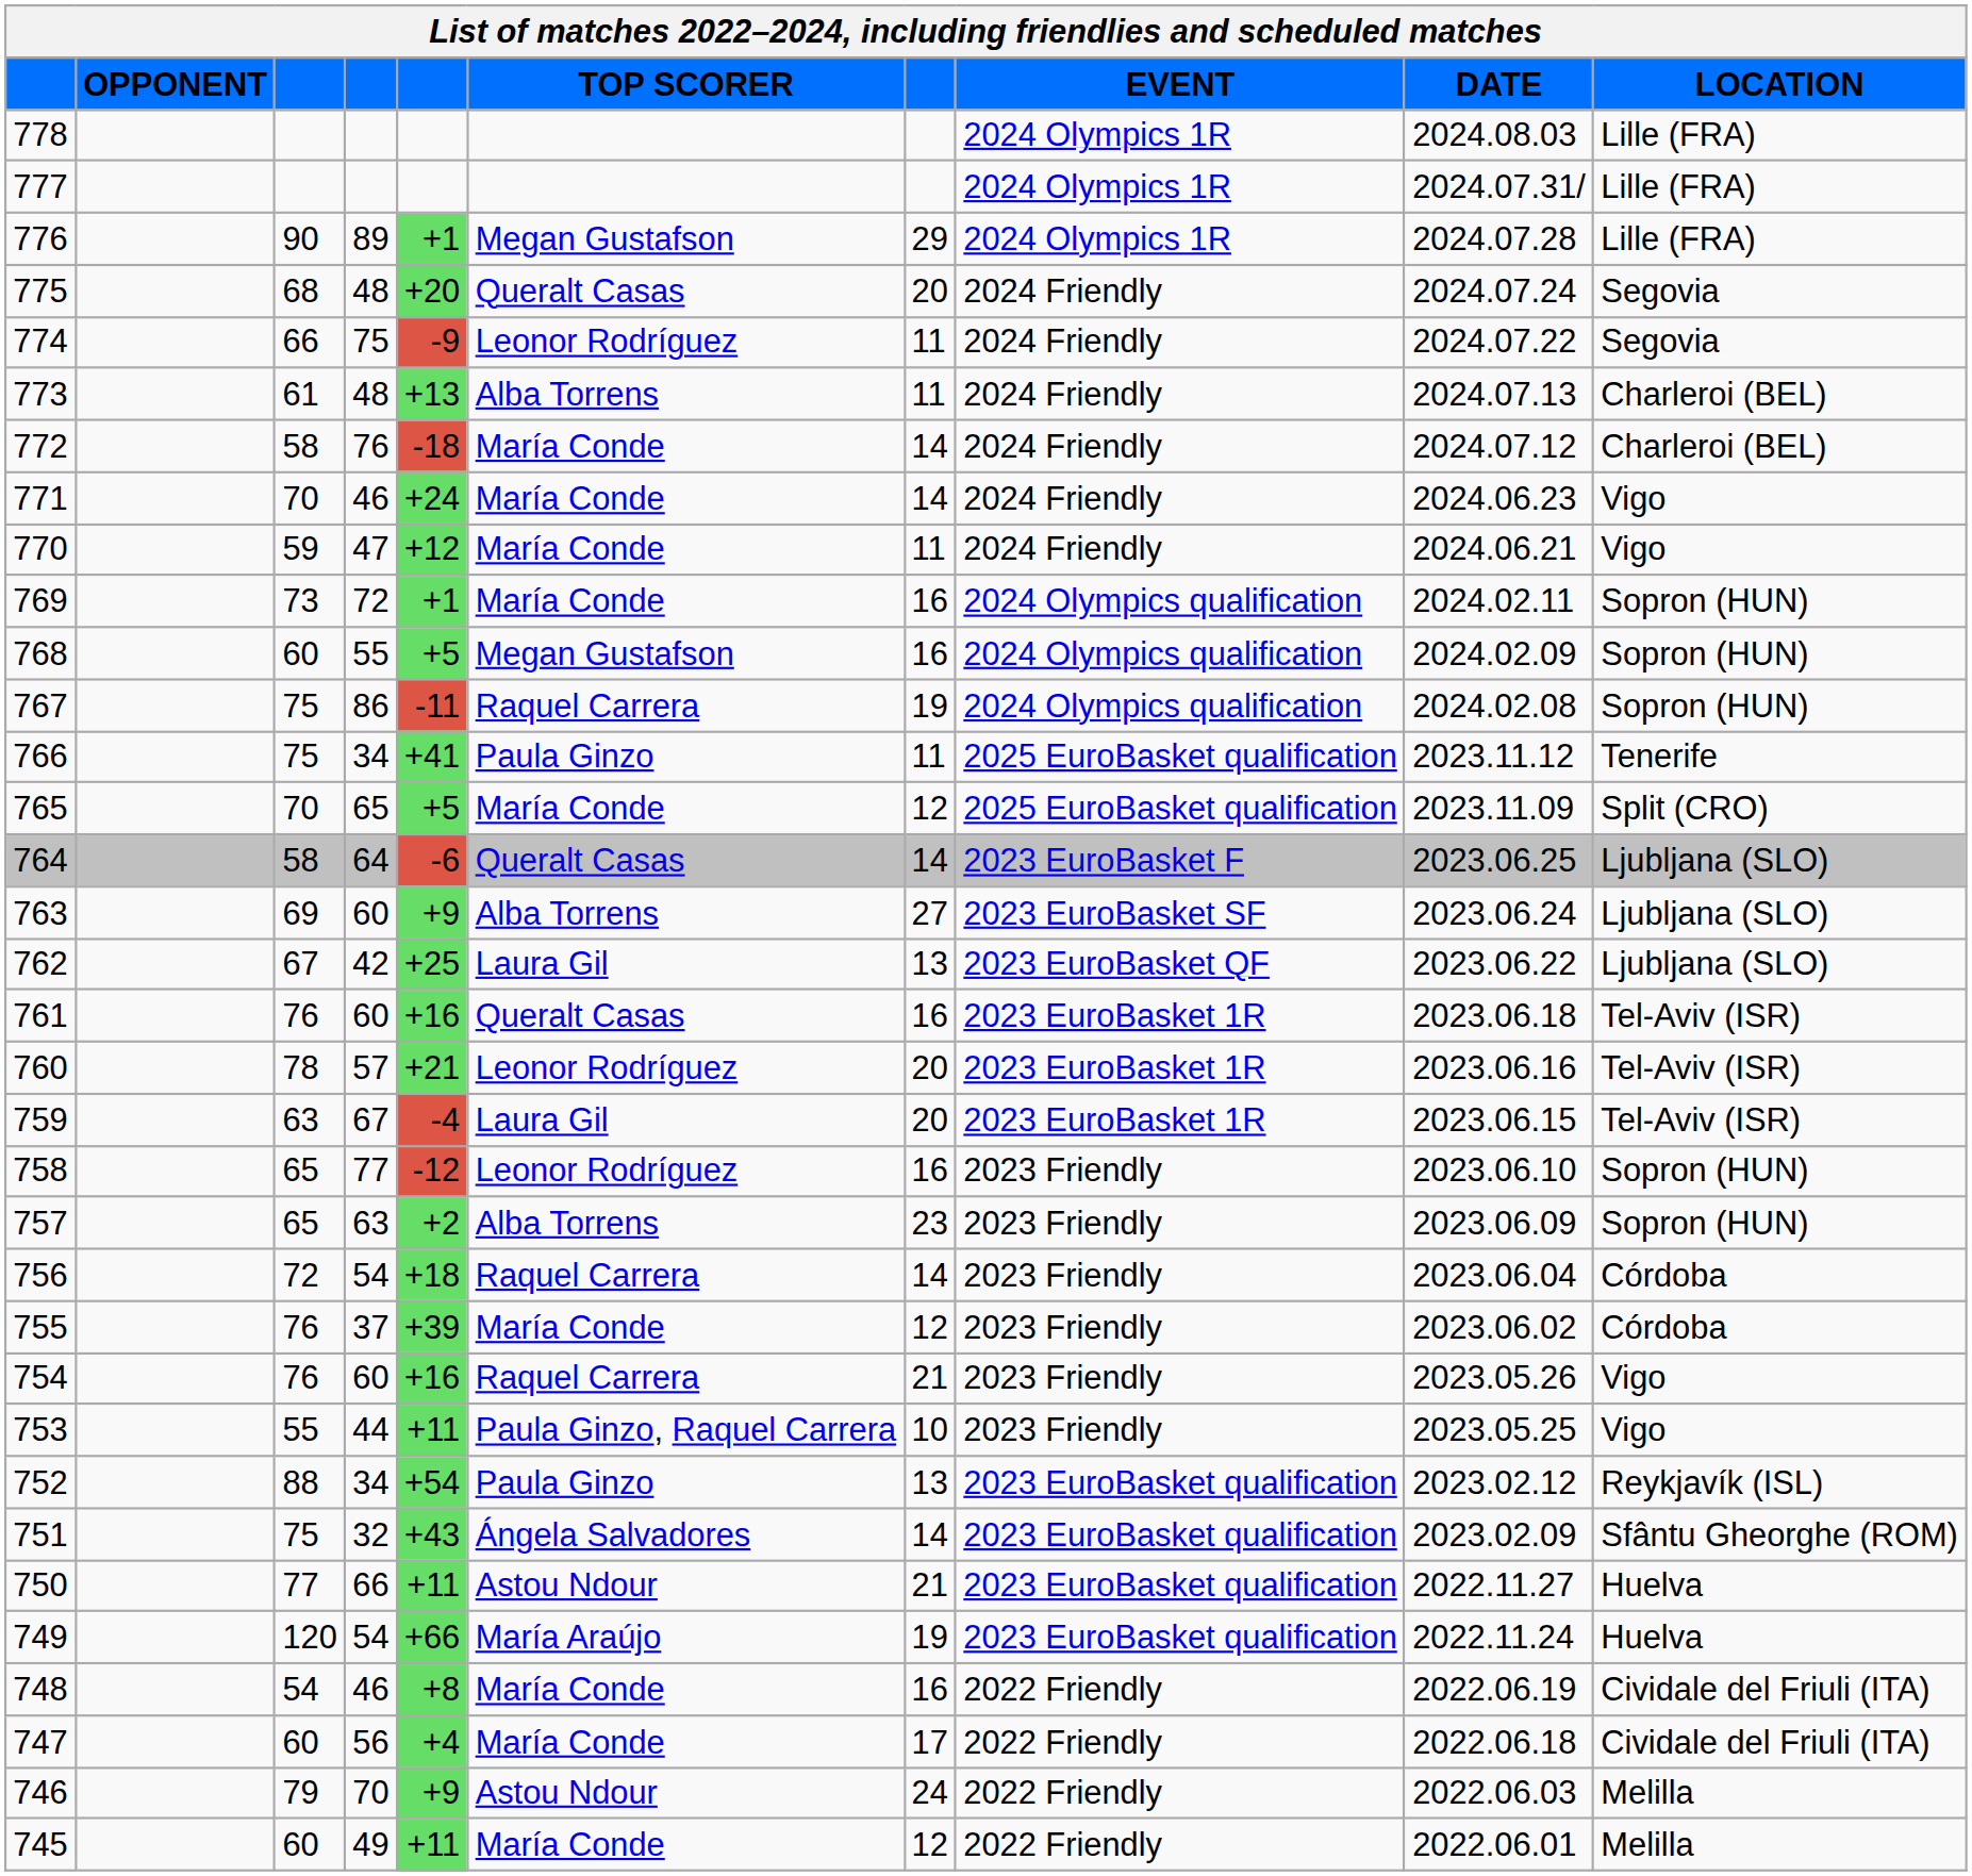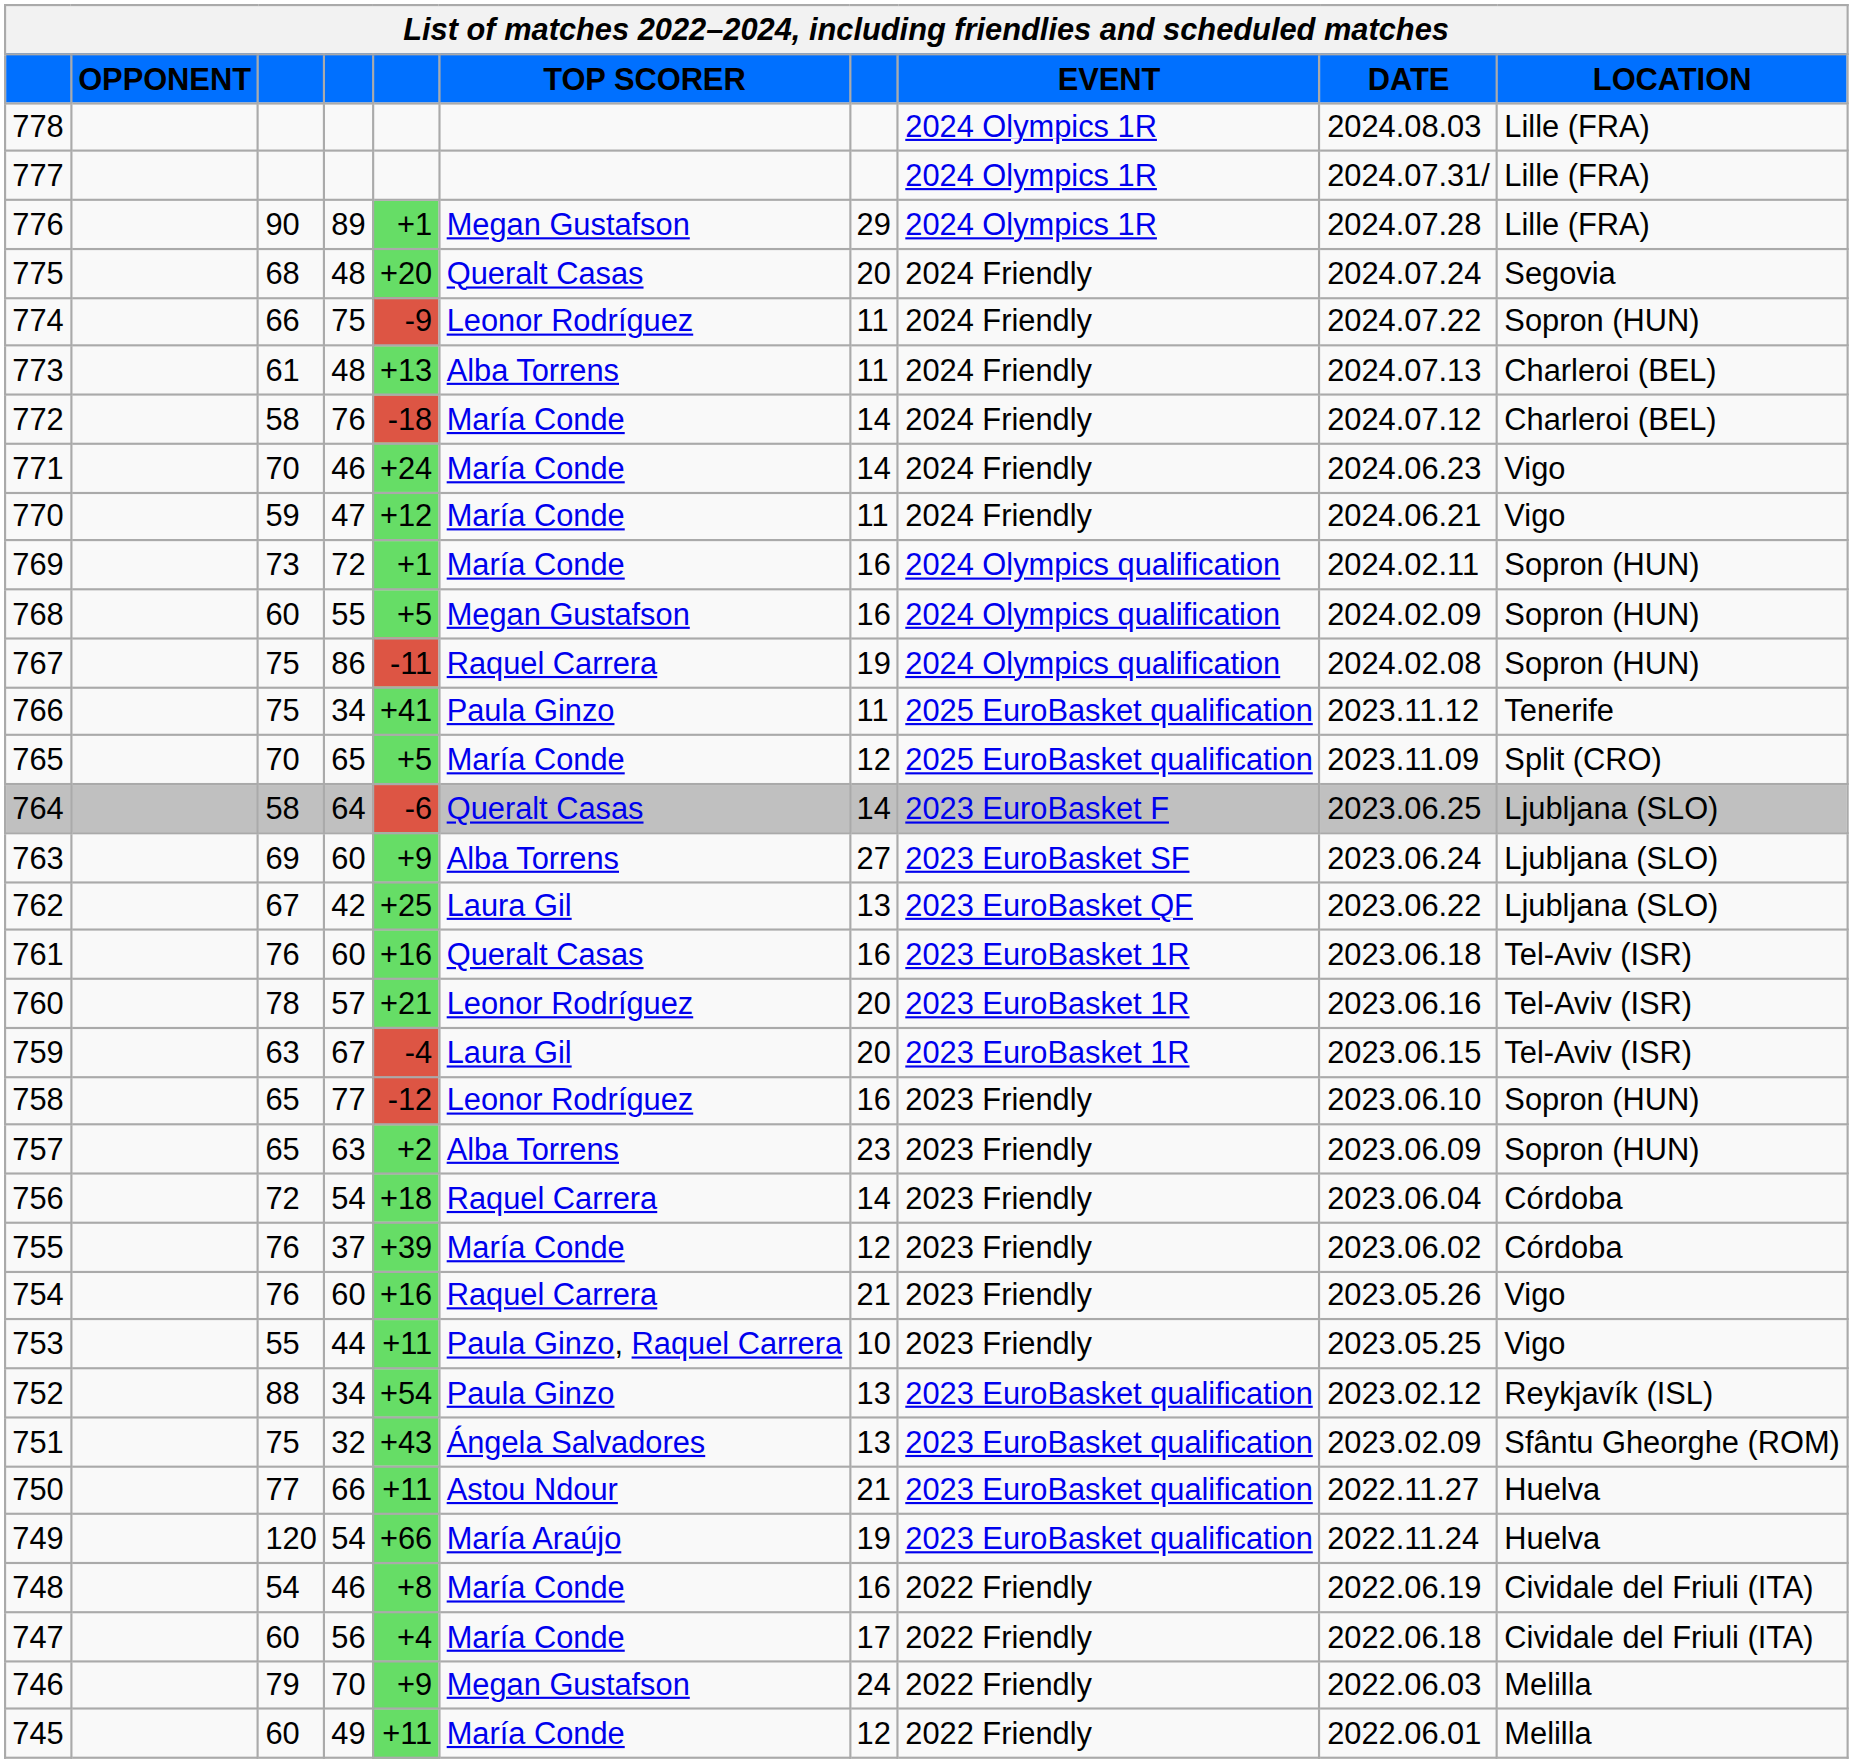 <table class="wikitable collapsible collapsed" style="font-size: 90%">
 <tr>
 <th colspan="10" style="width:800px;"><em>List of matches 2022–2024, including friendlies and scheduled matches</em></th>
 </tr>
 <tr>
 <th style="background:#0070FF;"><span></span></th>
 <th style="background:#0070FF;"><span>OPPONENT</span></th>
 <th style="background:#0070FF;"><span></span></th>
 <th style="background:#0070FF;"><span></span></th>
 <th style="background:#0070FF;"><span></span></th>
 <th style="background:#0070FF;"><span>TOP SCORER</span></th>
 <th style="background:#0070FF;"><span></span></th>
 <th style="background:#0070FF;"><span>EVENT</span></th>
 <th style="background:#0070FF;"><span>DATE</span></th>
 <th style="background:#0070FF;"><span>LOCATION</span></th>
 </tr>
 <tr>
 <td>778</td>
 <td></td>
 <td></td>
 <td></td>
 <td></td>
 <td></td>
 <td></td>
 <td><a href='#'>2024 Olympics 1R</a></td>
 <td>2024.08.03</td>
 <td>Lille (FRA)</td>
 </tr>
 <tr>
 <td>777</td>
 <td></td>
 <td></td>
 <td></td>
 <td></td>
 <td></td>
 <td></td>
 <td><a href='#'>2024 Olympics 1R</a></td>
 <td>2024.07.31/</td>
 <td>Lille (FRA)</td>
 </tr>
 <tr>
 <td>776</td>
 <td></td>
 <td>90</td>
 <td>89</td>
 <td style="background:#6d6; text-align:right;">+1</td>
 <td><a href='#'>Megan Gustafson</a></td>
 <td>29</td>
 <td><a href='#'>2024 Olympics 1R</a></td>
 <td>2024.07.28</td>
 <td>Lille (FRA)</td>
 </tr>
 <tr>
 <td>775</td>
 <td></td>
 <td>68</td>
 <td>48</td>
 <td style="background:#6d6; text-align:right;">+20</td>
 <td><a href='#'>Queralt Casas</a></td>
 <td>20</td>
 <td>2024 Friendly</td>
 <td>2024.07.24</td>
 <td>Segovia</td>
 </tr>
 <tr>
 <td>774</td>
 <td></td>
 <td>66</td>
 <td>75</td>
 <td style="background:#d54; text-align:right;">-9</td>
 <td><a href='#'>Leonor Rodríguez</a></td>
 <td>11</td>
 <td>2024 Friendly</td>
 <td>2024.07.22</td>
-<td>Segovia</td>
+<td>Sopron (HUN)</td>
 </tr>
 <tr>
 <td>773</td>
 <td></td>
 <td>61</td>
 <td>48</td>
 <td style="background:#6d6; text-align:right;">+13</td>
 <td><a href='#'>Alba Torrens</a></td>
 <td>11</td>
 <td>2024 Friendly</td>
 <td>2024.07.13</td>
 <td>Charleroi (BEL)</td>
 </tr>
 <tr>
 <td>772</td>
 <td></td>
 <td>58</td>
 <td>76</td>
 <td style="background:#d54; text-align:right;">-18</td>
 <td><a href='#'>María Conde</a></td>
 <td>14</td>
 <td>2024 Friendly</td>
 <td>2024.07.12</td>
 <td>Charleroi (BEL)</td>
 </tr>
 <tr>
 <td>771</td>
 <td></td>
 <td>70</td>
 <td>46</td>
 <td style="background:#6d6; text-align:right;">+24</td>
 <td><a href='#'>María Conde</a></td>
 <td>14</td>
 <td>2024 Friendly</td>
 <td>2024.06.23</td>
 <td>Vigo</td>
 </tr>
 <tr>
 <td>770</td>
 <td></td>
 <td>59</td>
 <td>47</td>
 <td style="background:#6d6; text-align:right;">+12</td>
 <td><a href='#'>María Conde</a></td>
 <td>11</td>
 <td>2024 Friendly</td>
 <td>2024.06.21</td>
 <td>Vigo</td>
 </tr>
 <tr>
 <td>769</td>
 <td></td>
 <td>73</td>
 <td>72</td>
 <td style="background:#6d6; text-align:right;">+1</td>
 <td><a href='#'>María Conde</a></td>
 <td>16</td>
 <td><a href='#'>2024 Olympics qualification</a></td>
 <td>2024.02.11</td>
 <td>Sopron (HUN)</td>
 </tr>
 <tr>
 <td>768</td>
 <td></td>
 <td>60</td>
 <td>55</td>
 <td style="background:#6d6; text-align:right;">+5</td>
 <td><a href='#'>Megan Gustafson</a></td>
 <td>16</td>
 <td><a href='#'>2024 Olympics qualification</a></td>
 <td>2024.02.09</td>
 <td>Sopron (HUN)</td>
 </tr>
 <tr>
 <td>767</td>
 <td></td>
 <td>75</td>
 <td>86</td>
 <td style="background:#d54; text-align:right;">-11</td>
 <td><a href='#'>Raquel Carrera</a></td>
 <td>19</td>
 <td><a href='#'>2024 Olympics qualification</a></td>
 <td>2024.02.08</td>
 <td>Sopron (HUN)</td>
 </tr>
 <tr>
 <td>766</td>
 <td></td>
 <td>75</td>
 <td>34</td>
 <td style="background:#6d6; text-align:right;">+41</td>
 <td><a href='#'>Paula Ginzo</a></td>
 <td>11</td>
 <td><a href='#'>2025 EuroBasket qualification</a></td>
 <td>2023.11.12</td>
 <td>Tenerife</td>
 </tr>
 <tr>
 <td>765</td>
 <td></td>
 <td>70</td>
 <td>65</td>
 <td style="background:#6d6; text-align:right;">+5</td>
 <td><a href='#'>María Conde</a></td>
 <td>12</td>
 <td><a href='#'>2025 EuroBasket qualification</a></td>
 <td>2023.11.09</td>
 <td>Split (CRO)</td>
 </tr>
 <tr bgcolor=silver>
 <td>764</td>
 <td></td>
 <td>58</td>
 <td>64</td>
 <td style="background:#d54; text-align:right;">-6</td>
 <td><a href='#'>Queralt Casas</a></td>
 <td>14</td>
 <td><a href='#'>2023 EuroBasket F</a></td>
 <td>2023.06.25</td>
 <td>Ljubljana (SLO)</td>
 </tr>
 <tr>
 <td>763</td>
 <td></td>
 <td>69</td>
 <td>60</td>
 <td style="background:#6d6; text-align:right;">+9</td>
 <td><a href='#'>Alba Torrens</a></td>
 <td>27</td>
 <td><a href='#'>2023 EuroBasket SF</a></td>
 <td>2023.06.24</td>
 <td>Ljubljana (SLO)</td>
 </tr>
 <tr>
 <td>762</td>
 <td></td>
 <td>67</td>
 <td>42</td>
 <td style="background:#6d6; text-align:right;">+25</td>
 <td><a href='#'>Laura Gil</a></td>
 <td>13</td>
 <td><a href='#'>2023 EuroBasket QF</a></td>
 <td>2023.06.22</td>
 <td>Ljubljana (SLO)</td>
 </tr>
 <tr>
 <td>761</td>
 <td></td>
 <td>76</td>
 <td>60</td>
 <td style="background:#6d6; text-align:right;">+16</td>
 <td><a href='#'>Queralt Casas</a></td>
 <td>16</td>
 <td><a href='#'>2023 EuroBasket 1R</a></td>
 <td>2023.06.18</td>
 <td>Tel-Aviv (ISR)</td>
 </tr>
 <tr>
 <td>760</td>
 <td></td>
 <td>78</td>
 <td>57</td>
 <td style="background:#6d6; text-align:right;">+21</td>
 <td><a href='#'>Leonor Rodríguez</a></td>
 <td>20</td>
 <td><a href='#'>2023 EuroBasket 1R</a></td>
 <td>2023.06.16</td>
 <td>Tel-Aviv (ISR)</td>
 </tr>
 <tr>
 <td>759</td>
 <td></td>
 <td>63</td>
 <td>67</td>
 <td style="background:#d54; text-align:right;">-4</td>
 <td><a href='#'>Laura Gil</a></td>
 <td>20</td>
 <td><a href='#'>2023 EuroBasket 1R</a></td>
 <td>2023.06.15</td>
 <td>Tel-Aviv (ISR)</td>
 </tr>
 <tr>
 <td>758</td>
 <td></td>
 <td>65</td>
 <td>77</td>
 <td style="background:#d54; text-align:right;">-12</td>
 <td><a href='#'>Leonor Rodríguez</a></td>
 <td>16</td>
 <td>2023 Friendly</td>
 <td>2023.06.10</td>
 <td>Sopron (HUN)</td>
 </tr>
 <tr>
 <td>757</td>
 <td></td>
 <td>65</td>
 <td>63</td>
 <td style="background:#6d6; text-align:right;">+2</td>
 <td><a href='#'>Alba Torrens</a></td>
 <td>23</td>
 <td>2023 Friendly</td>
 <td>2023.06.09</td>
 <td>Sopron (HUN)</td>
 </tr>
 <tr>
 <td>756</td>
 <td></td>
 <td>72</td>
 <td>54</td>
 <td style="background:#6d6; text-align:right;">+18</td>
 <td><a href='#'>Raquel Carrera</a></td>
 <td>14</td>
 <td>2023 Friendly</td>
 <td>2023.06.04</td>
 <td>Córdoba</td>
 </tr>
 <tr>
 <td>755</td>
 <td></td>
 <td>76</td>
 <td>37</td>
 <td style="background:#6d6; text-align:right;">+39</td>
 <td><a href='#'>María Conde</a></td>
 <td>12</td>
 <td>2023 Friendly</td>
 <td>2023.06.02</td>
 <td>Córdoba</td>
 </tr>
 <tr>
 <td>754</td>
 <td></td>
 <td>76</td>
 <td>60</td>
 <td style="background:#6d6; text-align:right;">+16</td>
 <td><a href='#'>Raquel Carrera</a></td>
 <td>21</td>
 <td>2023 Friendly</td>
 <td>2023.05.26</td>
 <td>Vigo</td>
 </tr>
 <tr>
 <td>753</td>
 <td></td>
 <td>55</td>
 <td>44</td>
 <td style="background:#6d6; text-align:right;">+11</td>
 <td><a href='#'>Paula Ginzo</a>, <a href='#'>Raquel Carrera</a></td>
 <td>10</td>
 <td>2023 Friendly</td>
 <td>2023.05.25</td>
 <td>Vigo</td>
 </tr>
 <tr>
 <td>752</td>
 <td></td>
 <td>88</td>
 <td>34</td>
 <td style="background:#6d6; text-align:right;">+54</td>
 <td><a href='#'>Paula Ginzo</a></td>
 <td>13</td>
 <td><a href='#'>2023 EuroBasket qualification</a></td>
 <td>2023.02.12</td>
 <td>Reykjavík (ISL)</td>
 </tr>
 <tr>
 <td>751</td>
 <td></td>
 <td>75</td>
 <td>32</td>
 <td style="background:#6d6; text-align:right;">+43</td>
 <td><a href='#'>Ángela Salvadores</a></td>
-<td>14</td>
+<td>13</td>
 <td><a href='#'>2023 EuroBasket qualification</a></td>
 <td>2023.02.09</td>
 <td>Sfântu Gheorghe (ROM)</td>
 </tr>
 <tr>
 <td>750</td>
 <td></td>
 <td>77</td>
 <td>66</td>
 <td style="background:#6d6; text-align:right;">+11</td>
 <td><a href='#'>Astou Ndour</a></td>
 <td>21</td>
 <td><a href='#'>2023 EuroBasket qualification</a></td>
 <td>2022.11.27</td>
 <td>Huelva</td>
 </tr>
 <tr>
 <td>749</td>
 <td></td>
 <td>120</td>
 <td>54</td>
 <td style="background:#6d6; text-align:right;">+66</td>
 <td><a href='#'>María Araújo</a></td>
 <td>19</td>
 <td><a href='#'>2023 EuroBasket qualification</a></td>
 <td>2022.11.24</td>
 <td>Huelva</td>
 </tr>
 <tr>
 <td>748</td>
 <td></td>
 <td>54</td>
 <td>46</td>
 <td style="background:#6d6; text-align:right;">+8</td>
 <td><a href='#'>María Conde</a></td>
 <td>16</td>
 <td>2022 Friendly</td>
 <td>2022.06.19</td>
 <td>Cividale del Friuli (ITA)</td>
 </tr>
 <tr>
 <td>747</td>
 <td></td>
 <td>60</td>
 <td>56</td>
 <td style="background:#6d6; text-align:right;">+4</td>
 <td><a href='#'>María Conde</a></td>
 <td>17</td>
 <td>2022 Friendly</td>
 <td>2022.06.18</td>
 <td>Cividale del Friuli (ITA)</td>
 </tr>
 <tr>
 <td>746</td>
 <td></td>
 <td>79</td>
 <td>70</td>
 <td style="background:#6d6; text-align:right;">+9</td>
-<td><a href='#'>Astou Ndour</a></td>
+<td><a href='#'>Megan Gustafson</a></td>
 <td>24</td>
 <td>2022 Friendly</td>
 <td>2022.06.03</td>
 <td>Melilla</td>
 </tr>
 <tr>
 <td>745</td>
 <td></td>
 <td>60</td>
 <td>49</td>
 <td style="background:#6d6; text-align:right;">+11</td>
 <td><a href='#'>María Conde</a></td>
 <td>12</td>
 <td>2022 Friendly</td>
 <td>2022.06.01</td>
 <td>Melilla</td>
 </tr>
 </table>
